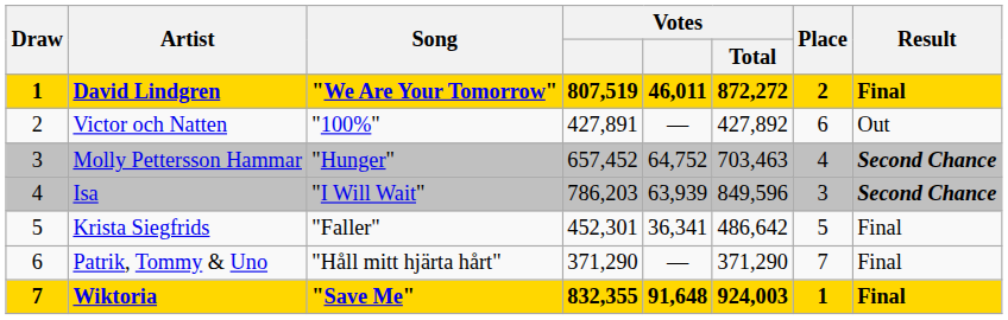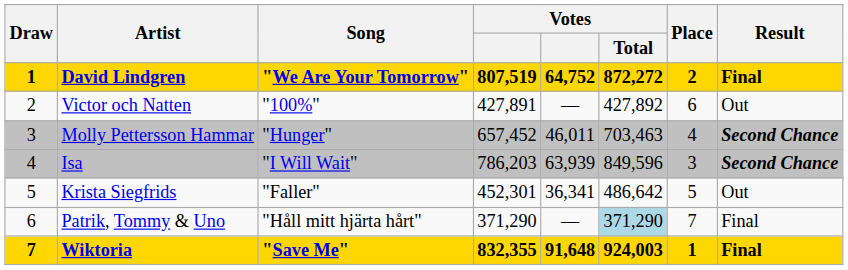 <table class="sortable wikitable" style="margin: 1em auto 1em auto; text-align:center;">
 <tr>
 <th rowspan="2">Draw</th>
 <th rowspan="2">Artist</th>
 <th rowspan="2">Song</th>
 <th colspan="3" class="unsortable">Votes</th>
 <th rowspan="2">Place</th>
 <th rowspan="2">Result</th>
 </tr>
 <tr>
 <th></th>
 <th></th>
 <th>Total</th>
 </tr>
 <tr style="font-weight:bold;background:gold;">
 <td>1</td>
 <td align="left"><a href='#'>David Lindgren</a></td>
 <td align="left">"<a href='#'>We Are Your Tomorrow</a>"</td>
 <td>807,519</td>
-<td>46,011</td>
+<td>64,752</td>
 <td>872,272</td>
 <td>2</td>
 <td align="left">Final</td>
 </tr>
 <tr>
 <td>2</td>
 <td align="left"><a href='#'>Victor och Natten</a></td>
 <td align="left">"<a href='#'>100%</a>"</td>
 <td>427,891</td>
 <td>—</td>
 <td>427,892</td>
 <td>6</td>
 <td align="left">Out</td>
 </tr>
 <tr style="background:silver;">
 <td>3</td>
 <td align="left"><a href='#'>Molly Pettersson Hammar</a></td>
 <td align="left">"<a href='#'>Hunger</a>"</td>
 <td>657,452</td>
-<td>64,752</td>
+<td>46,011</td>
 <td>703,463</td>
 <td>4</td>
 <td align="left"><strong><em>Second Chance</em></strong></td>
 </tr>
 <tr style="background:silver;">
 <td>4</td>
 <td align="left"><a href='#'>Isa</a></td>
 <td align="left">"<a href='#'>I Will Wait</a>"</td>
 <td>786,203</td>
 <td>63,939</td>
 <td>849,596</td>
 <td>3</td>
 <td align="left"><strong><em>Second Chance</em></strong></td>
 </tr>
 <tr>
 <td>5</td>
 <td align="left"><a href='#'>Krista Siegfrids</a></td>
 <td align="left">"Faller"</td>
 <td>452,301</td>
 <td>36,341</td>
 <td>486,642</td>
 <td>5</td>
-<td align="left">Final</td>
+<td align="left">Out</td>
 </tr>
 <tr>
 <td>6</td>
 <td align="left"><a href='#'>Patrik</a>, <a href='#'>Tommy</a> & <a href='#'>Uno</a></td>
 <td align="left">"Håll mitt hjärta hårt"</td>
 <td>371,290</td>
 <td>—</td>
-<td>371,290</td>
+<td style="background: lightblue;">371,290</td>
 <td>7</td>
 <td align="left">Final</td>
 </tr>
 <tr style="font-weight:bold;background:gold;">
 <td>7</td>
 <td align="left"><a href='#'>Wiktoria</a></td>
 <td align="left">"<a href='#'>Save Me</a>"</td>
 <td>832,355</td>
 <td>91,648</td>
 <td>924,003</td>
 <td>1</td>
 <td align="left">Final</td>
 </tr>
 </table>
